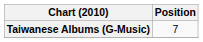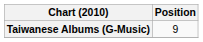 <table class="wikitable plainrowheaders">
 <tr>
 <th>Chart (2010)</th>
 <th>Position</th>
 </tr>
 <tr>
 <th scope="row">Taiwanese Albums (G-Music)</th>
-<td style="text-align:center;">7</td>
+<td style="text-align:center;">9</td>
 </tr>
 <tr>
 </tr>
 </table>
